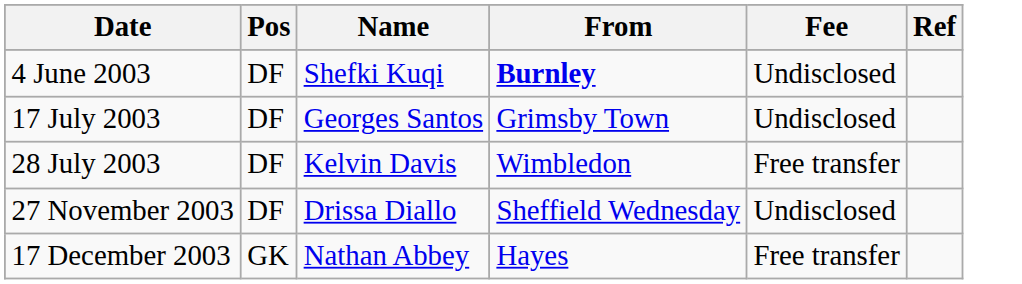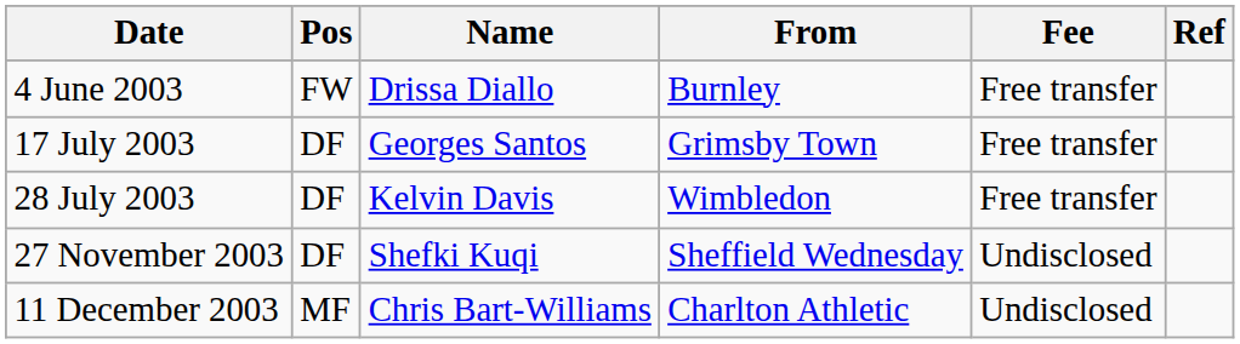 <table class="wikitable">
 <tr>
 <th>Date</th>
 <th>Pos</th>
 <th>Name</th>
 <th>From</th>
 <th>Fee</th>
 <th>Ref</th>
 </tr>
 <tr>
 <td>4 June 2003</td>
-<td>DF</td>
-<td> <a href='#'>Shefki Kuqi</a></td>
-<td><strong> <a href='#'>Burnley</a></strong></td>
-<td>Undisclosed</td>
+<td>FW</td>
+<td> <a href='#'>Drissa Diallo</a></td>
+<td> <a href='#'>Burnley</a></td>
+<td>Free transfer</td>
 <td></td>
 </tr>
 <tr>
 <td>17 July 2003</td>
 <td>DF</td>
 <td> <a href='#'>Georges Santos</a></td>
 <td> <a href='#'>Grimsby Town</a></td>
-<td>Undisclosed</td>
+<td>Free transfer</td>
 <td></td>
 </tr>
 <tr>
 <td>28 July 2003</td>
 <td>DF</td>
 <td> <a href='#'>Kelvin Davis</a></td>
 <td> <a href='#'>Wimbledon</a></td>
 <td>Free transfer</td>
 <td></td>
 </tr>
 <tr>
 <td>27 November 2003</td>
 <td>DF</td>
-<td> <a href='#'>Drissa Diallo</a></td>
+<td> <a href='#'>Shefki Kuqi</a></td>
 <td> <a href='#'>Sheffield Wednesday</a></td>
 <td>Undisclosed</td>
 <td></td>
 </tr>
 <tr>
-<td>17 December 2003</td>
-<td>GK</td>
-<td> <a href='#'>Nathan Abbey</a></td>
-<td> <a href='#'>Hayes</a></td>
-<td>Free transfer</td>
+<td>11 December 2003</td>
+<td>MF</td>
+<td> <a href='#'>Chris Bart-Williams</a></td>
+<td> <a href='#'>Charlton Athletic</a></td>
+<td>Undisclosed</td>
 <td></td>
 </tr>
 </table>
